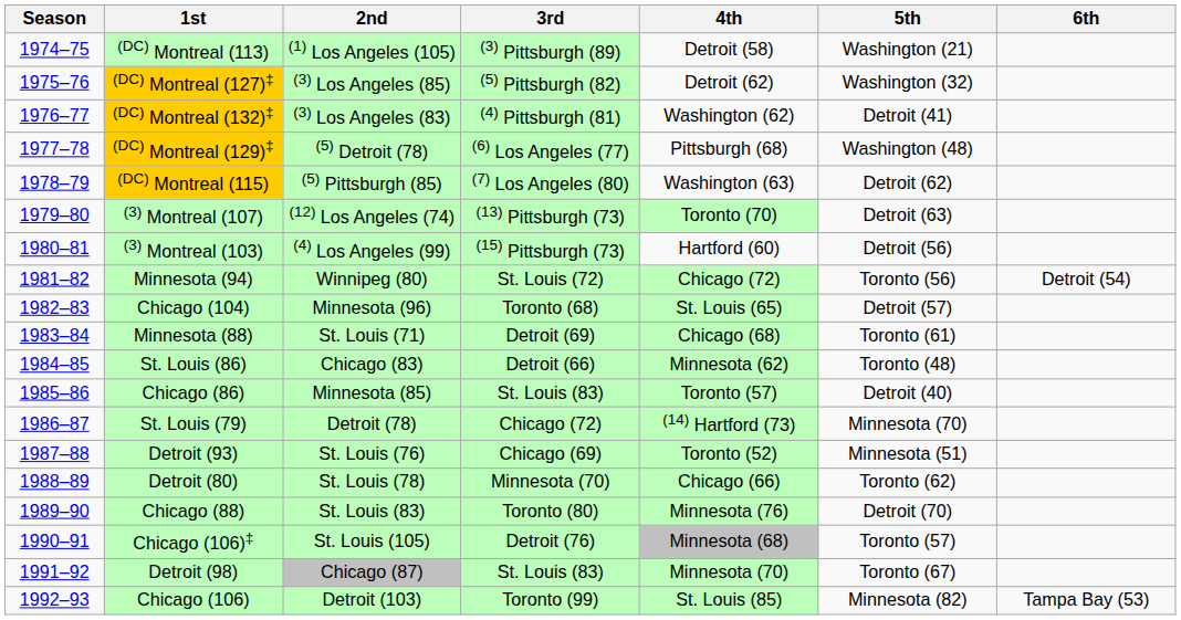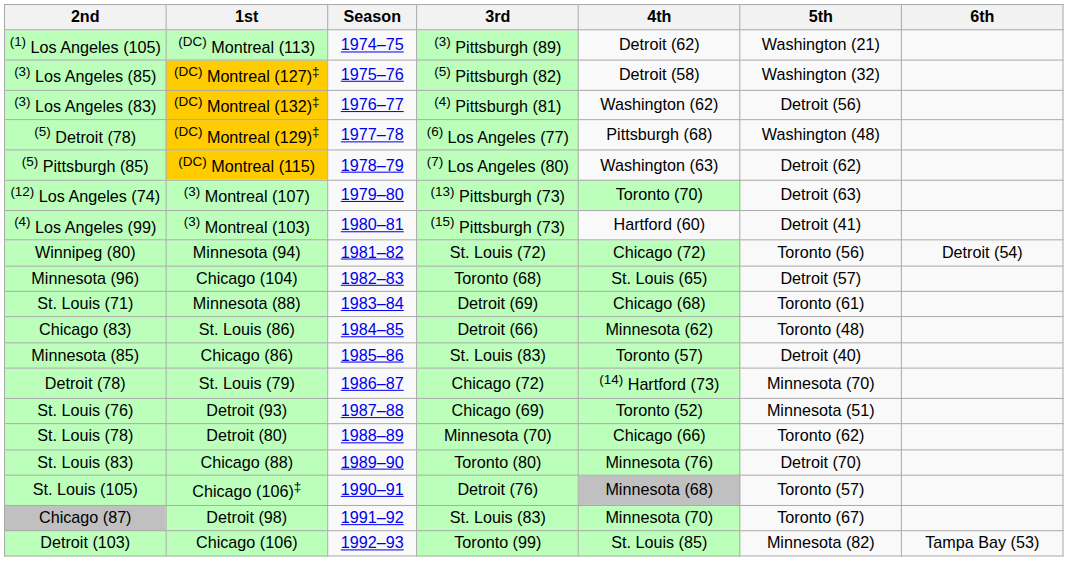 <table class="wikitable" width="83%">
 <tr>
+<th width="11%">2nd</th>
+<th width="11%">1st</th>
 <th width="6%">Season</th>
-<th width="11%">1st</th>
-<th width="11%">2nd</th>
 <th width="11%">3rd</th>
 <th width="11%">4th</th>
 <th width="11%">5th</th>
 <th width="11%">6th</th>
 </tr>
 <tr align=center>
+<td bgcolor="#bbffbb"><sup>(1)</sup> Los Angeles (105)</td>
+<td bgcolor="#bbffbb"><sup>(DC)</sup> Montreal (113)</td>
 <td><a href='#'>1974–75</a></td>
-<td bgcolor="#bbffbb"><sup>(DC)</sup> Montreal (113)</td>
-<td bgcolor="#bbffbb"><sup>(1)</sup> Los Angeles (105)</td>
 <td bgcolor="#bbffbb"><sup>(3)</sup> Pittsburgh (89)</td>
-<td>Detroit (58)</td>
+<td>Detroit (62)</td>
 <td>Washington (21)</td>
 <td colspan="1"></td>
 </tr>
 <tr align=center>
+<td bgcolor="#bbffbb"><sup>(3)</sup> Los Angeles (85)</td>
+<td bgcolor="#ffcc00"><sup>(DC)</sup> Montreal (127)<sup>‡</sup></td>
 <td><a href='#'>1975–76</a></td>
-<td bgcolor="#ffcc00"><sup>(DC)</sup> Montreal (127)<sup>‡</sup></td>
-<td bgcolor="#bbffbb"><sup>(3)</sup> Los Angeles (85)</td>
 <td bgcolor="#bbffbb"><sup>(5)</sup> Pittsburgh (82)</td>
-<td>Detroit (62)</td>
+<td>Detroit (58)</td>
 <td>Washington (32)</td>
 <td colspan="1"></td>
 </tr>
 <tr align=center>
+<td bgcolor="#bbffbb"><sup>(3)</sup> Los Angeles (83)</td>
+<td bgcolor="#ffcc00"><sup>(DC)</sup> Montreal (132)<sup>‡</sup></td>
 <td><a href='#'>1976–77</a></td>
-<td bgcolor="#ffcc00"><sup>(DC)</sup> Montreal (132)<sup>‡</sup></td>
-<td bgcolor="#bbffbb"><sup>(3)</sup> Los Angeles (83)</td>
 <td bgcolor="#bbffbb"><sup>(4)</sup> Pittsburgh (81)</td>
 <td>Washington (62)</td>
-<td>Detroit (41)</td>
+<td>Detroit (56)</td>
 <td colspan="1"></td>
 </tr>
 <tr align=center>
+<td bgcolor="#bbffbb"><sup>(5)</sup> Detroit (78)</td>
+<td bgcolor="#ffcc00"><sup>(DC)</sup> Montreal (129)<sup>‡</sup></td>
 <td><a href='#'>1977–78</a></td>
-<td bgcolor="#ffcc00"><sup>(DC)</sup> Montreal (129)<sup>‡</sup></td>
-<td bgcolor="#bbffbb"><sup>(5)</sup> Detroit (78)</td>
 <td bgcolor="#bbffbb"><sup>(6)</sup> Los Angeles (77)</td>
 <td>Pittsburgh (68)</td>
 <td>Washington (48)</td>
 <td colspan="1"></td>
 </tr>
 <tr align=center>
+<td bgcolor="#bbffbb"><sup>(5)</sup> Pittsburgh (85)</td>
+<td bgcolor="#ffcc00"><sup>(DC)</sup> Montreal (115)</td>
 <td><a href='#'>1978–79</a></td>
-<td bgcolor="#ffcc00"><sup>(DC)</sup> Montreal (115)</td>
-<td bgcolor="#bbffbb"><sup>(5)</sup> Pittsburgh (85)</td>
 <td bgcolor="#bbffbb"><sup>(7)</sup> Los Angeles (80)</td>
 <td>Washington (63)</td>
 <td>Detroit (62)</td>
 <td colspan="1"></td>
 </tr>
 <tr align=center>
+<td bgcolor="#bbffbb"><sup>(12)</sup> Los Angeles (74)</td>
+<td bgcolor="#bbffbb"><sup>(3)</sup> Montreal (107)</td>
 <td><a href='#'>1979–80</a></td>
-<td bgcolor="#bbffbb"><sup>(3)</sup> Montreal (107)</td>
-<td bgcolor="#bbffbb"><sup>(12)</sup> Los Angeles (74)</td>
 <td bgcolor="#bbffbb"><sup>(13)</sup> Pittsburgh (73)</td>
 <td bgcolor="#bbffbb">Toronto (70)</td>
 <td>Detroit (63)</td>
 <td colspan="1"></td>
 </tr>
 <tr align=center>
+<td bgcolor="#bbffbb"><sup>(4)</sup> Los Angeles (99)</td>
+<td bgcolor="#bbffbb"><sup>(3)</sup> Montreal (103)</td>
 <td><a href='#'>1980–81</a></td>
-<td bgcolor="#bbffbb"><sup>(3)</sup> Montreal (103)</td>
-<td bgcolor="#bbffbb"><sup>(4)</sup> Los Angeles (99)</td>
 <td bgcolor="#bbffbb"><sup>(15)</sup> Pittsburgh (73)</td>
 <td>Hartford (60)</td>
-<td>Detroit (56)</td>
+<td>Detroit (41)</td>
 <td colspan="1"></td>
 </tr>
 <tr align=center>
+<td bgcolor="#bbffbb">Winnipeg (80)</td>
+<td bgcolor="#bbffbb">Minnesota (94)</td>
 <td><a href='#'>1981–82</a></td>
-<td bgcolor="#bbffbb">Minnesota (94)</td>
-<td bgcolor="#bbffbb">Winnipeg (80)</td>
 <td bgcolor="#bbffbb">St. Louis (72)</td>
 <td bgcolor="#bbffbb">Chicago (72)</td>
 <td>Toronto (56)</td>
 <td>Detroit (54)</td>
 </tr>
 <tr align=center>
+<td bgcolor="#bbffbb">Minnesota (96)</td>
+<td bgcolor="#bbffbb">Chicago (104)</td>
 <td><a href='#'>1982–83</a></td>
-<td bgcolor="#bbffbb">Chicago (104)</td>
-<td bgcolor="#bbffbb">Minnesota (96)</td>
 <td bgcolor="#bbffbb">Toronto (68)</td>
 <td bgcolor="#bbffbb">St. Louis (65)</td>
 <td>Detroit (57)</td>
 <td colspan="1"></td>
 </tr>
 <tr align=center>
+<td bgcolor="#bbffbb">St. Louis (71)</td>
+<td bgcolor="#bbffbb">Minnesota (88)</td>
 <td><a href='#'>1983–84</a></td>
-<td bgcolor="#bbffbb">Minnesota (88)</td>
-<td bgcolor="#bbffbb">St. Louis (71)</td>
 <td bgcolor="#bbffbb">Detroit (69)</td>
 <td bgcolor="#bbffbb">Chicago (68)</td>
 <td>Toronto (61)</td>
 <td colspan="1"></td>
 </tr>
 <tr align=center>
+<td bgcolor="#bbffbb">Chicago (83)</td>
+<td bgcolor="#bbffbb">St. Louis (86)</td>
 <td><a href='#'>1984–85</a></td>
-<td bgcolor="#bbffbb">St. Louis (86)</td>
-<td bgcolor="#bbffbb">Chicago (83)</td>
 <td bgcolor="#bbffbb">Detroit (66)</td>
 <td bgcolor="#bbffbb">Minnesota (62)</td>
 <td>Toronto (48)</td>
 <td colspan="1"></td>
 </tr>
 <tr align=center>
+<td bgcolor="#bbffbb">Minnesota (85)</td>
+<td bgcolor="#bbffbb">Chicago (86)</td>
 <td><a href='#'>1985–86</a></td>
-<td bgcolor="#bbffbb">Chicago (86)</td>
-<td bgcolor="#bbffbb">Minnesota (85)</td>
 <td bgcolor="#bbffbb">St. Louis (83)</td>
 <td bgcolor="#bbffbb">Toronto (57)</td>
 <td>Detroit (40)</td>
 <td colspan="1"></td>
 </tr>
 <tr align=center>
+<td bgcolor="#bbffbb">Detroit (78)</td>
+<td bgcolor="#bbffbb">St. Louis (79)</td>
 <td><a href='#'>1986–87</a></td>
-<td bgcolor="#bbffbb">St. Louis (79)</td>
-<td bgcolor="#bbffbb">Detroit (78)</td>
 <td bgcolor="#bbffbb">Chicago (72)</td>
 <td bgcolor="#bbffbb"><sup>(14)</sup> Hartford (73)</td>
 <td>Minnesota (70)</td>
 <td colspan="1"></td>
 </tr>
 <tr align=center>
+<td bgcolor="#bbffbb">St. Louis (76)</td>
+<td bgcolor="#bbffbb">Detroit (93)</td>
 <td><a href='#'>1987–88</a></td>
-<td bgcolor="#bbffbb">Detroit (93)</td>
-<td bgcolor="#bbffbb">St. Louis (76)</td>
 <td bgcolor="#bbffbb">Chicago (69)</td>
 <td bgcolor="#bbffbb">Toronto (52)</td>
 <td>Minnesota (51)</td>
 <td colspan="1"></td>
 </tr>
 <tr align=center>
+<td bgcolor="#bbffbb">St. Louis (78)</td>
+<td bgcolor="#bbffbb">Detroit (80)</td>
 <td><a href='#'>1988–89</a></td>
-<td bgcolor="#bbffbb">Detroit (80)</td>
-<td bgcolor="#bbffbb">St. Louis (78)</td>
 <td bgcolor="#bbffbb">Minnesota (70)</td>
 <td bgcolor="#bbffbb">Chicago (66)</td>
 <td>Toronto (62)</td>
 <td colspan="1"></td>
 </tr>
 <tr align=center>
+<td bgcolor="#bbffbb">St. Louis (83)</td>
+<td bgcolor="#bbffbb">Chicago (88)</td>
 <td><a href='#'>1989–90</a></td>
-<td bgcolor="#bbffbb">Chicago (88)</td>
-<td bgcolor="#bbffbb">St. Louis (83)</td>
 <td bgcolor="#bbffbb">Toronto (80)</td>
 <td bgcolor="#bbffbb">Minnesota (76)</td>
 <td>Detroit (70)</td>
 <td colspan="1"></td>
 </tr>
 <tr align=center>
+<td bgcolor="#bbffbb">St. Louis (105)</td>
+<td bgcolor="#bbffbb">Chicago (106)<sup>‡</sup></td>
 <td><a href='#'>1990–91</a></td>
-<td bgcolor="#bbffbb">Chicago (106)<sup>‡</sup></td>
-<td bgcolor="#bbffbb">St. Louis (105)</td>
 <td bgcolor="#bbffbb">Detroit (76)</td>
 <td bgcolor="#c0c0c0">Minnesota (68)</td>
 <td>Toronto (57)</td>
 <td colspan="1"></td>
 </tr>
 <tr align=center>
+<td bgcolor="#c0c0c0">Chicago (87)</td>
+<td bgcolor="#bbffbb">Detroit (98)</td>
 <td><a href='#'>1991–92</a></td>
-<td bgcolor="#bbffbb">Detroit (98)</td>
-<td bgcolor="#c0c0c0">Chicago (87)</td>
 <td bgcolor="#bbffbb">St. Louis (83)</td>
 <td bgcolor="#bbffbb">Minnesota (70)</td>
 <td>Toronto (67)</td>
 <td colspan="1"></td>
 </tr>
 <tr align=center>
+<td bgcolor="#bbffbb">Detroit (103)</td>
+<td bgcolor="#bbffbb">Chicago (106)</td>
 <td><a href='#'>1992–93</a></td>
-<td bgcolor="#bbffbb">Chicago (106)</td>
-<td bgcolor="#bbffbb">Detroit (103)</td>
 <td bgcolor="#bbffbb">Toronto (99)</td>
 <td bgcolor="#bbffbb">St. Louis (85)</td>
 <td>Minnesota (82)</td>
 <td>Tampa Bay (53)</td>
 </tr>
 </table>
